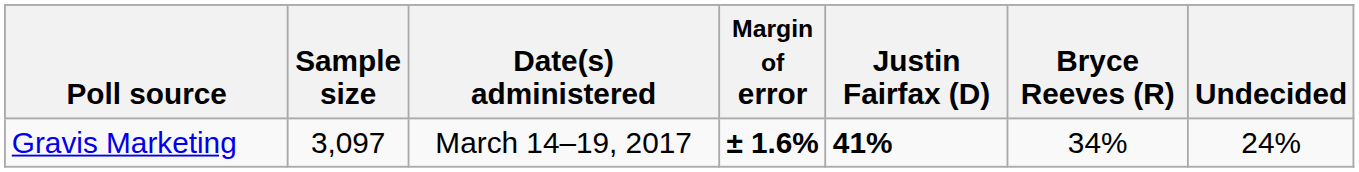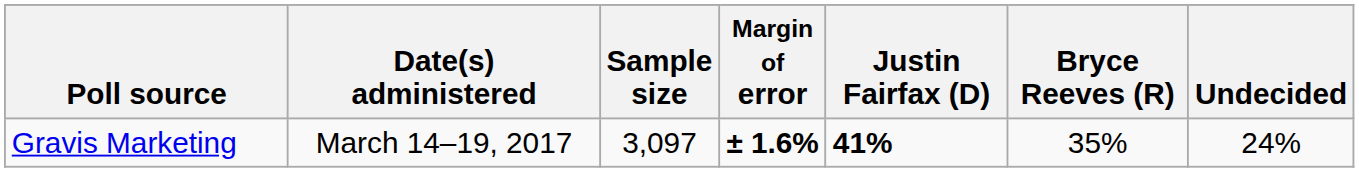 <table class="wikitable">
 <tr valign= bottom>
 <th style="width:145px;">Poll source</th>
+<th style="width:160px;">Date(s)<br>administered</th>
 <th class=small>Sample<br>size</th>
-<th style="width:160px;">Date(s)<br>administered</th>
 <th style="width:50px;"><small>Margin of</small><br>error</th>
 <th style="width:90px;">Justin<br>Fairfax (D)</th>
 <th style="width:90px;">Bryce<br>Reeves (R)</th>
 <th>Undecided</th>
 </tr>
 <tr>
 <td><a href='#'>Gravis Marketing</a></td>
+<td align=center>March 14–19, 2017</td>
 <td align=center>3,097</td>
-<td align=center>March 14–19, 2017</td>
 <td align=center><strong>± 1.6%</strong></td>
 <td><strong>41%</strong></td>
-<td align=center>34%</td>
+<td align=center>35%</td>
 <td align=center>24%</td>
 </tr>
 </table>
